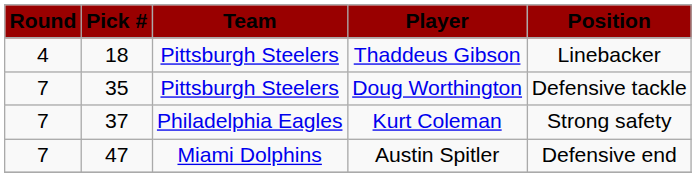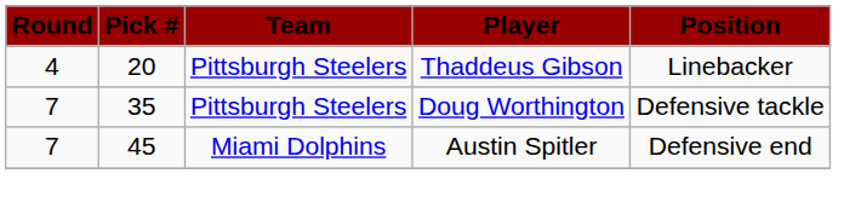 <table class="wikitable" style="text-align:center">
 <tr>
 <td bgcolor="#990000"><strong><span>Round</span></strong></td>
 <td bgcolor="#990000"><strong><span>Pick #</span></strong></td>
 <td bgcolor="#990000"><strong><span>Team</span></strong></td>
 <td bgcolor="#990000"><strong><span>Player</span></strong></td>
 <td bgcolor="#990000"><strong><span>Position</span></strong></td>
 </tr>
 <tr align="center">
 </tr>
 <tr>
 <td>4</td>
-<td align=center>18</td>
+<td align=center>20</td>
 <td><a href='#'>Pittsburgh Steelers</a></td>
 <td><a href='#'>Thaddeus Gibson</a></td>
 <td>Linebacker</td>
 </tr>
 <tr>
 <td>7</td>
 <td align=center>35</td>
 <td><a href='#'>Pittsburgh Steelers</a></td>
 <td><a href='#'>Doug Worthington</a></td>
 <td>Defensive tackle</td>
 </tr>
 <tr>
 <td>7</td>
-<td align=center>37</td>
-<td><a href='#'>Philadelphia Eagles</a></td>
-<td><a href='#'>Kurt Coleman</a></td>
-<td>Strong safety</td>
-</tr>
-<tr>
-<td>7</td>
-<td align=center>47</td>
+<td align=center>45</td>
 <td><a href='#'>Miami Dolphins</a></td>
 <td>Austin Spitler</td>
 <td>Defensive end</td>
 </tr>
 <tr>
 </tr>
 </table>
